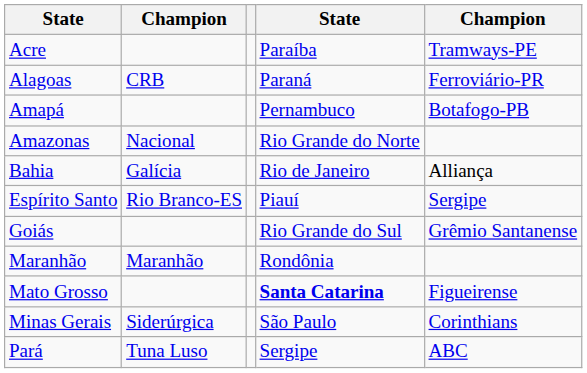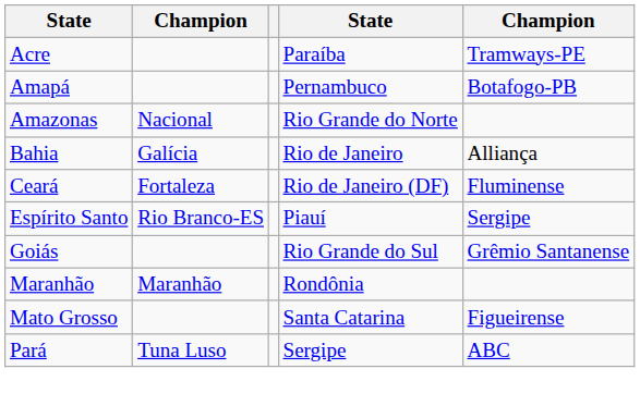 <table class="wikitable">
 <tr>
 <th>State</th>
 <th>Champion</th>
 <th></th>
 <th>State</th>
 <th>Champion</th>
 </tr>
 <tr>
 <td><a href='#'>Acre</a></td>
 <td></td>
 <td></td>
 <td><a href='#'>Paraíba</a></td>
 <td><a href='#'>Tramways-PE</a></td>
-</tr>
-<tr>
-<td><a href='#'>Alagoas</a></td>
-<td><a href='#'>CRB</a></td>
-<td></td>
-<td><a href='#'>Paraná</a></td>
-<td><a href='#'>Ferroviário-PR</a></td>
 </tr>
 <tr>
 <td><a href='#'>Amapá</a></td>
 <td></td>
 <td></td>
 <td><a href='#'>Pernambuco</a></td>
 <td><a href='#'>Botafogo-PB</a></td>
 </tr>
 <tr>
 <td><a href='#'>Amazonas</a></td>
 <td><a href='#'>Nacional</a></td>
 <td></td>
 <td><a href='#'>Rio Grande do Norte</a></td>
 <td></td>
 </tr>
 <tr>
 <td><a href='#'>Bahia</a></td>
 <td><a href='#'>Galícia</a></td>
 <td></td>
 <td><a href='#'>Rio de Janeiro</a></td>
 <td>Alliança</td>
+</tr>
+<tr>
+<td><a href='#'>Ceará</a></td>
+<td><a href='#'>Fortaleza</a></td>
+<td></td>
+<td><a href='#'>Rio de Janeiro (DF)</a></td>
+<td><a href='#'>Fluminense</a></td>
 </tr>
 <tr>
 <td><a href='#'>Espírito Santo</a></td>
 <td><a href='#'>Rio Branco-ES</a></td>
 <td></td>
 <td><a href='#'>Piauí</a></td>
 <td><a href='#'>Sergipe</a></td>
 </tr>
 <tr>
 <td><a href='#'>Goiás</a></td>
 <td></td>
 <td></td>
 <td><a href='#'>Rio Grande do Sul</a></td>
 <td><a href='#'>Grêmio Santanense</a></td>
 </tr>
 <tr>
 <td><a href='#'>Maranhão</a></td>
 <td><a href='#'>Maranhão</a></td>
 <td></td>
 <td><a href='#'>Rondônia</a></td>
 <td></td>
 </tr>
 <tr>
 <td><a href='#'>Mato Grosso</a></td>
 <td></td>
 <td></td>
-<td><strong><a href='#'>Santa Catarina</a></strong></td>
+<td><a href='#'>Santa Catarina</a></td>
 <td><a href='#'>Figueirense</a></td>
-</tr>
-<tr>
-<td><a href='#'>Minas Gerais</a></td>
-<td><a href='#'>Siderúrgica</a></td>
-<td></td>
-<td><a href='#'>São Paulo</a></td>
-<td><a href='#'>Corinthians</a></td>
 </tr>
 <tr>
 <td><a href='#'>Pará</a></td>
 <td><a href='#'>Tuna Luso</a></td>
 <td></td>
 <td><a href='#'>Sergipe</a></td>
 <td><a href='#'>ABC</a></td>
 </tr>
 </table>
